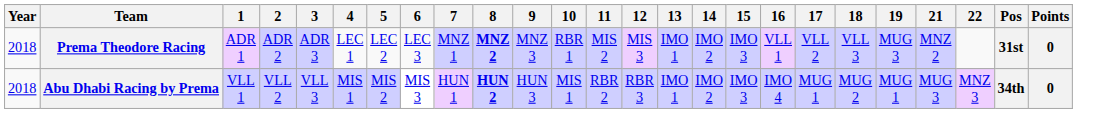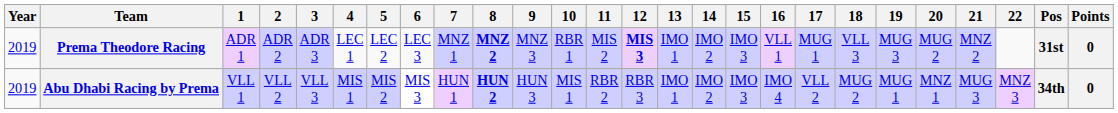 <table class="wikitable" style="text-align:center; font-size:85%">
 <tr>
 <th>Year</th>
 <th>Team</th>
 <th>1</th>
 <th>2</th>
 <th>3</th>
 <th>4</th>
 <th>5</th>
 <th>6</th>
 <th>7</th>
 <th>8</th>
 <th>9</th>
 <th>10</th>
 <th>11</th>
 <th>12</th>
 <th>13</th>
 <th>14</th>
 <th>15</th>
 <th>16</th>
 <th>17</th>
 <th>18</th>
 <th>19</th>
+<th>20</th>
 <th>21</th>
 <th>22</th>
 <th>Pos</th>
 <th>Points</th>
 </tr>
 <tr>
-<td><a href='#'>2018</a></td>
+<td><a href='#'>2019</a></td>
 <th nowrap><a href='#'>Prema Theodore Racing</a></th>
 <td style="background:#EFCFFF;"><a href='#'>ADR<br>1</a><br></td>
 <td style="background:#CFCFFF;"><a href='#'>ADR<br>2</a><br></td>
 <td style="background:#CFCFFF;"><a href='#'>ADR<br>3</a><br></td>
 <td style="background:#;"><a href='#'>LEC<br>1</a></td>
 <td style="background:#;"><a href='#'>LEC<br>2</a></td>
 <td style="background:#;"><a href='#'>LEC<br>3</a></td>
 <td style="background:#CFCFFF;"><a href='#'>MNZ<br>1</a><br></td>
 <td style="background:#CFCFFF;"><strong><a href='#'>MNZ<br>2</a><br></strong></td>
 <td style="background:#CFCFFF;"><a href='#'>MNZ<br>3</a><br></td>
 <td style="background:#CFCFFF;"><a href='#'>RBR<br>1</a><br></td>
 <td style="background:#CFCFFF;"><a href='#'>MIS<br>2</a><br></td>
-<td style="background:#EFCFFF;"><a href='#'>MIS<br>3</a><br></td>
+<td style="background:#EFCFFF;"><strong><a href='#'>MIS<br>3</a><br></strong></td>
 <td style="background:#CFCFFF;"><a href='#'>IMO<br>1</a><br></td>
 <td style="background:#CFCFFF;"><a href='#'>IMO<br>2</a><br></td>
 <td style="background:#CFCFFF;"><a href='#'>IMO<br>3</a><br></td>
 <td style="background:#EFCFFF;"><a href='#'>VLL<br>1</a><br></td>
-<td style="background:#CFCFFF;"><a href='#'>VLL<br>2</a><br></td>
+<td style="background:#CFCFFF;"><a href='#'>MUG<br>1</a><br></td>
 <td style="background:#CFCFFF;"><a href='#'>VLL<br>3</a><br></td>
 <td style="background:#CFCFFF;"><a href='#'>MUG<br>3</a><br></td>
+<td style="background:#CFCFFF;"><a href='#'>MUG<br>2</a><br></td>
 <td style="background:#CFCFFF;"><a href='#'>MNZ<br>2</a><br></td>
 <td></td>
 <th>31st</th>
 <th>0</th>
 </tr>
 <tr>
-<td><a href='#'>2018</a></td>
+<td><a href='#'>2019</a></td>
 <th nowrap><a href='#'>Abu Dhabi Racing by Prema</a></th>
 <td style="background:#CFCFFF;"><a href='#'>VLL<br>1</a><br></td>
 <td style="background:#CFCFFF;"><a href='#'>VLL<br>2</a><br></td>
 <td style="background:#CFCFFF;"><a href='#'>VLL<br>3</a><br></td>
 <td style="background:#CFCFFF;"><a href='#'>MIS<br>1</a><br></td>
 <td style="background:#CFCFFF;"><a href='#'>MIS<br>2</a><br></td>
 <td style="background:#FFFFFF;"><a href='#'>MIS<br>3</a><br></td>
 <td style="background:#EFCFFF;"><a href='#'>HUN<br>1</a><br></td>
 <td style="background:#CFCFFF;"><strong><a href='#'>HUN<br>2</a><br></strong></td>
 <td style="background:#CFCFFF;"><a href='#'>HUN<br>3</a><br></td>
 <td style="background:#CFCFFF;"><a href='#'>MIS<br>1</a><br></td>
 <td style="background:#CFCFFF;"><a href='#'>RBR<br>2</a><br></td>
 <td style="background:#CFCFFF;"><a href='#'>RBR<br>3</a><br></td>
 <td style="background:#CFCFFF;"><a href='#'>IMO<br>1</a><br></td>
 <td style="background:#CFCFFF;"><a href='#'>IMO<br>2</a><br></td>
 <td style="background:#CFCFFF;"><a href='#'>IMO<br>3</a><br></td>
 <td style="background:#CFCFFF;"><a href='#'>IMO<br>4</a><br></td>
-<td style="background:#CFCFFF;"><a href='#'>MUG<br>1</a><br></td>
+<td style="background:#CFCFFF;"><a href='#'>VLL<br>2</a><br></td>
 <td style="background:#CFCFFF;"><a href='#'>MUG<br>2</a><br></td>
 <td style="background:#CFCFFF;"><a href='#'>MUG<br>1</a><br></td>
+<td style="background:#CFCFFF;"><a href='#'>MNZ<br>1</a><br></td>
 <td style="background:#CFCFFF;"><a href='#'>MUG<br>3</a><br></td>
 <td style="background:#EFCFFF;"><a href='#'>MNZ<br>3</a><br></td>
 <th>34th</th>
 <th>0</th>
 </tr>
 </table>
